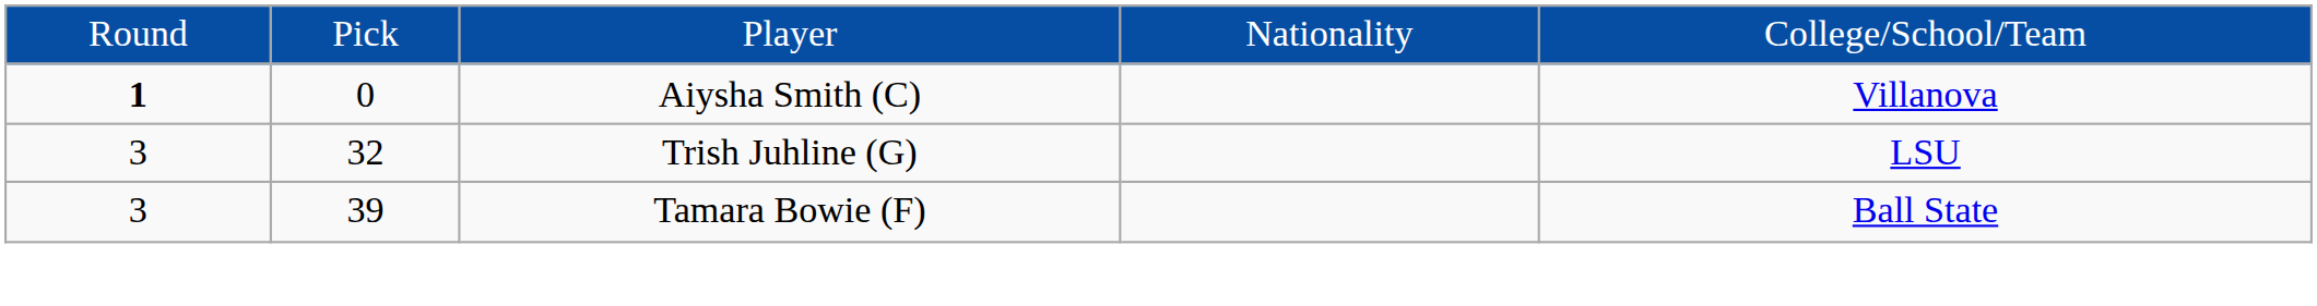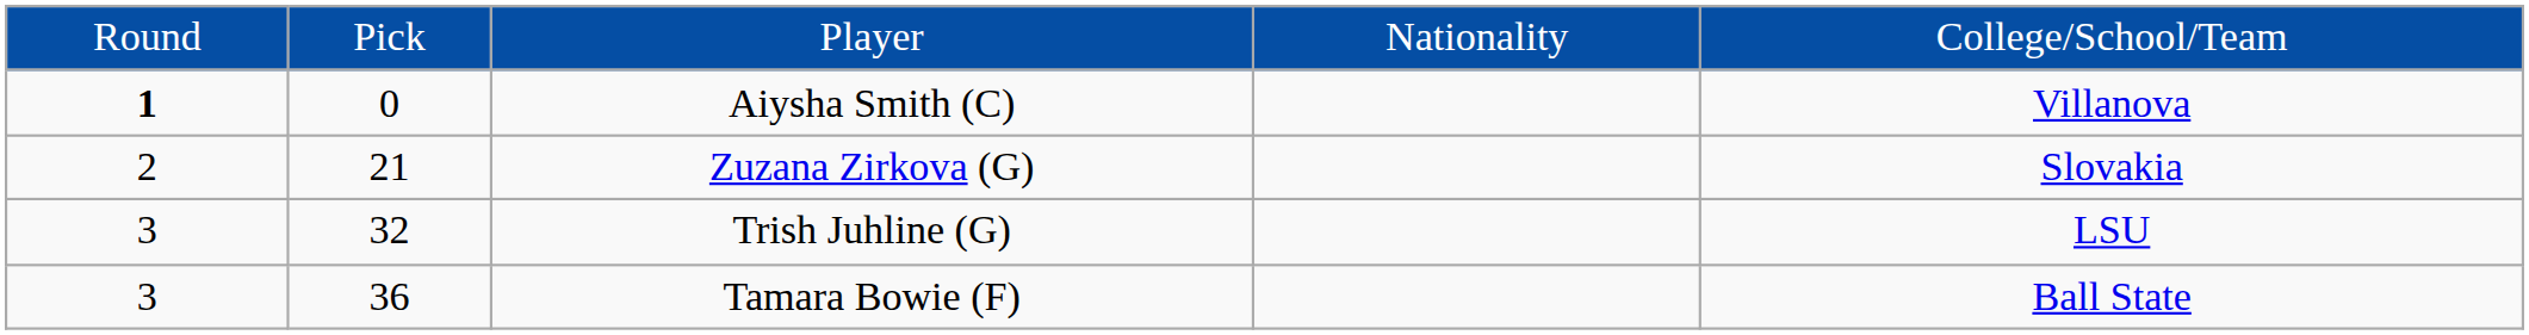 <table class="wikitable" width="50%">
 <tr align="center" style="background:#054EA4; color:white;">
 <td>Round</td>
 <td>Pick</td>
 <td>Player</td>
 <td>Nationality</td>
 <td>College/School/Team</td>
 </tr>
 <tr align="center">
 <td><strong>1</strong></td>
 <td>0</td>
 <td>Aiysha Smith (C)</td>
 <td></td>
 <td><a href='#'>Villanova</a></td>
 </tr>
 <tr align="center">
+<td>2</td>
+<td>21</td>
+<td><a href='#'>Zuzana Zirkova</a> (G)</td>
+<td></td>
+<td><a href='#'>Slovakia</a></td>
+</tr>
+<tr align="center">
 <td>3</td>
 <td>32</td>
 <td>Trish Juhline (G)</td>
 <td></td>
 <td><a href='#'>LSU</a></td>
 </tr>
 <tr align="center">
 <td>3</td>
-<td>39</td>
+<td>36</td>
 <td>Tamara Bowie (F)</td>
 <td></td>
 <td><a href='#'>Ball State</a></td>
 </tr>
 </table>
